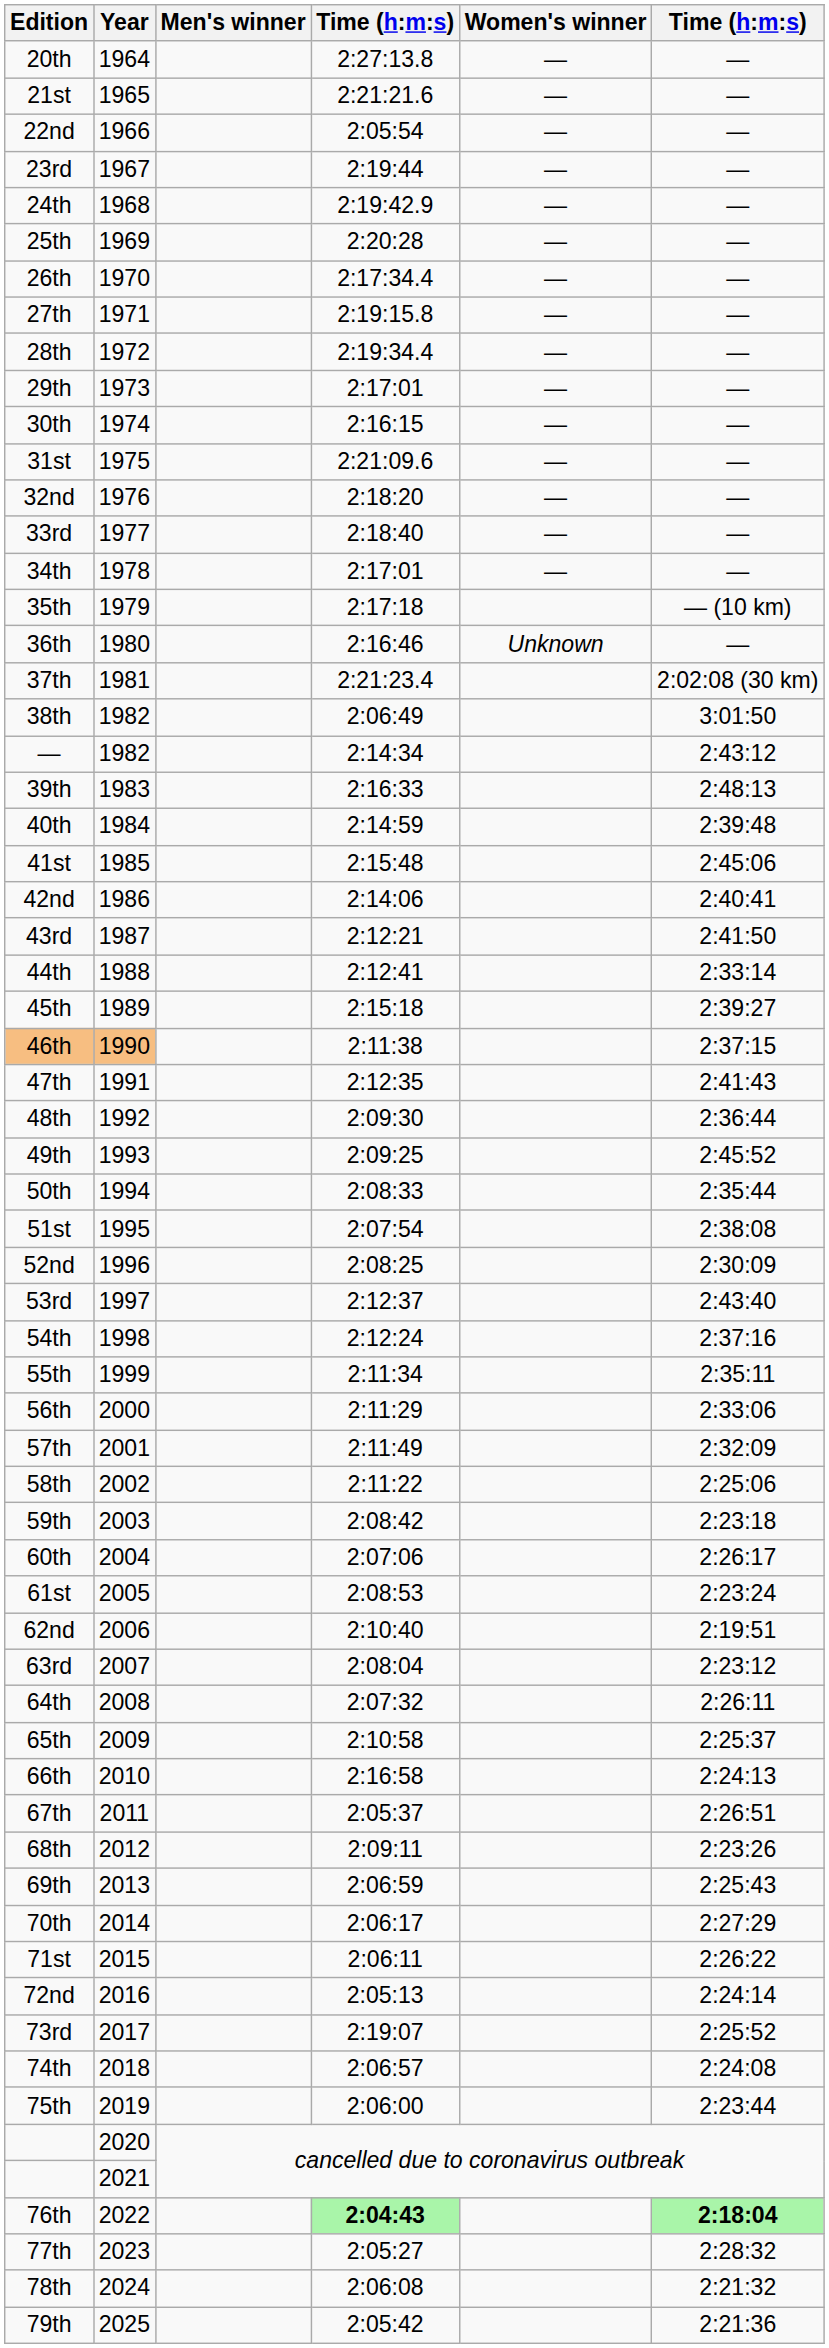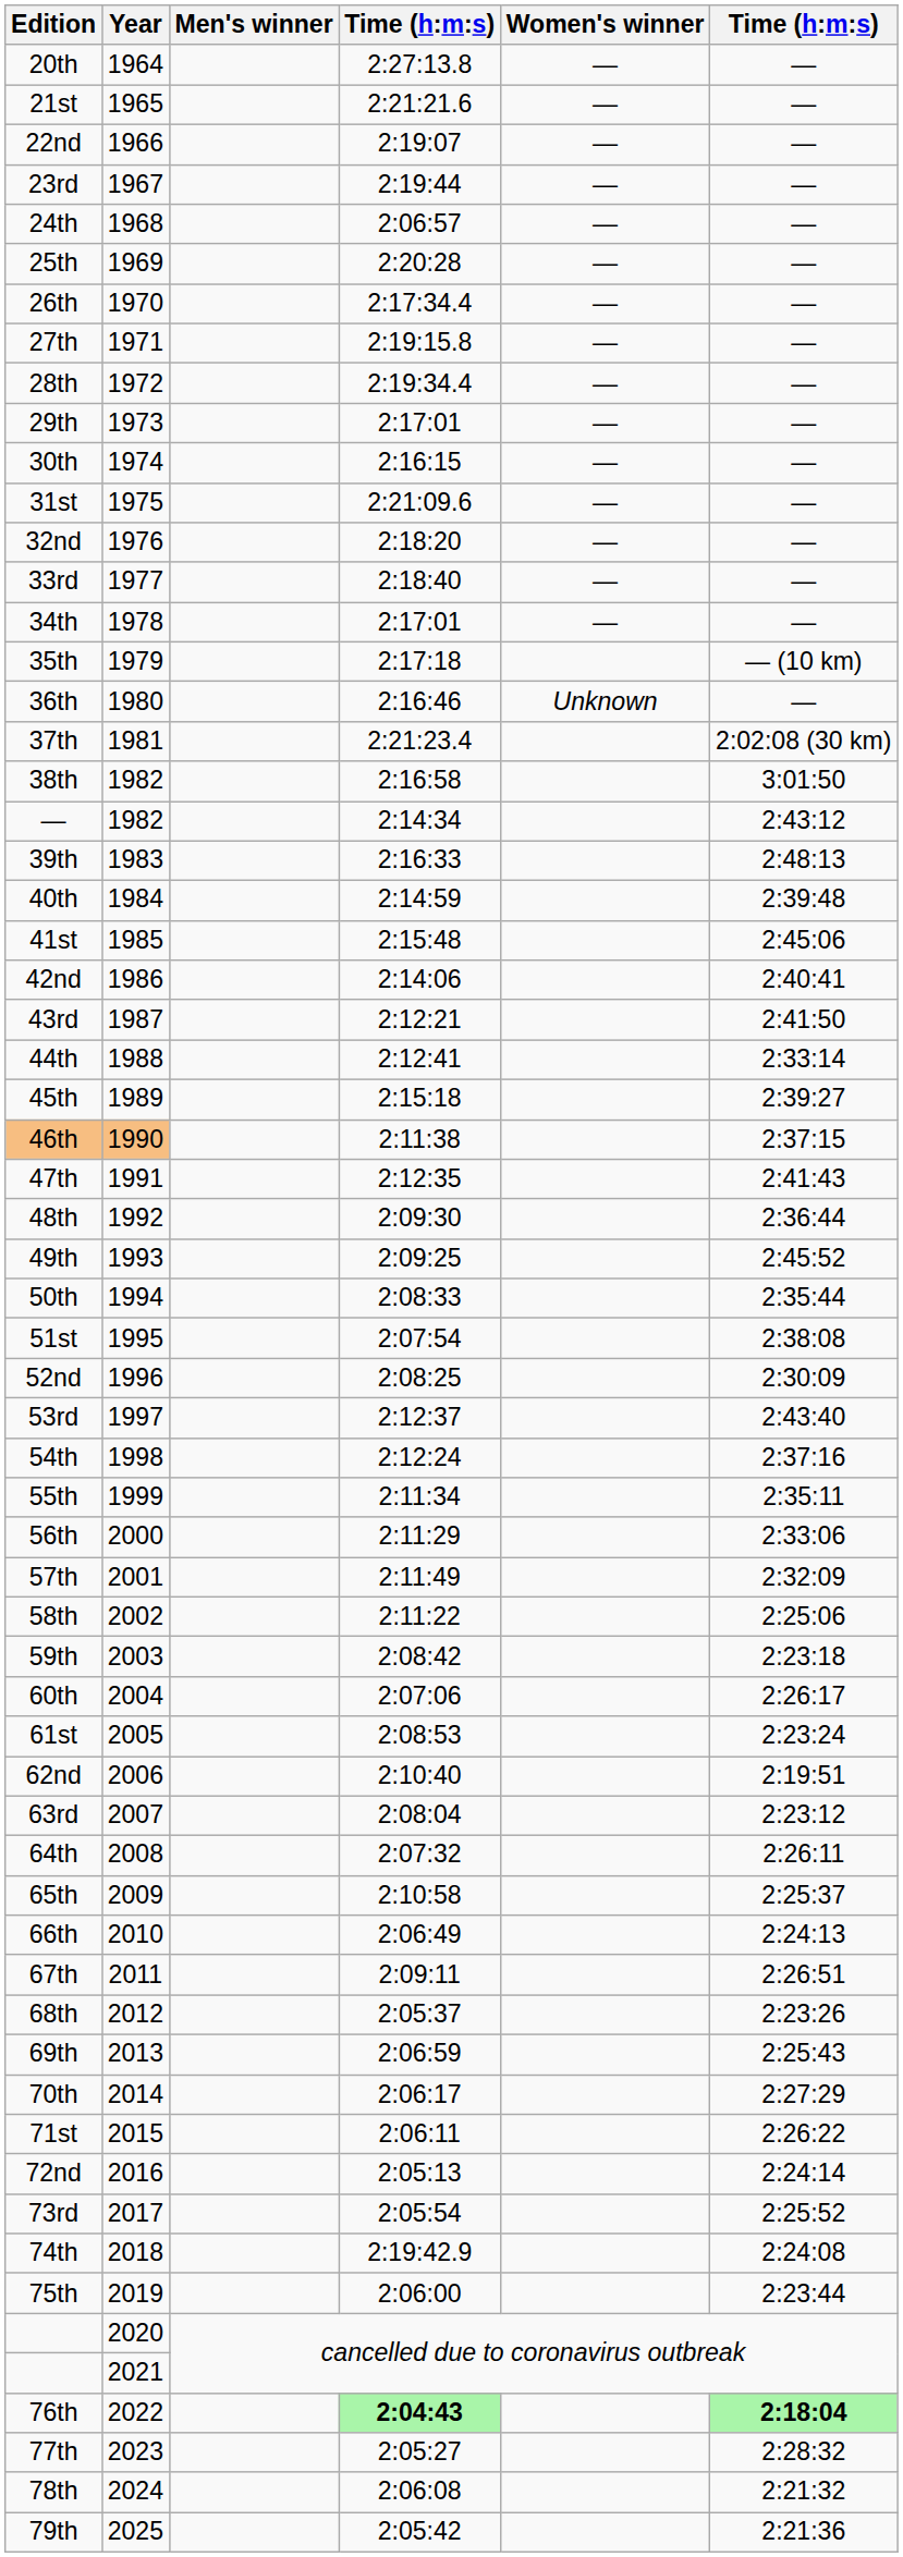 <table class="wikitable sortable" style="text-align:center">
 <tr>
 <th class=unsortable>Edition</th>
 <th>Year</th>
 <th class=unsortable>Men's winner</th>
 <th>Time (<a href='#'>h</a>:<a href='#'>m</a>:<a href='#'>s</a>)</th>
 <th class=unsortable>Women's winner</th>
 <th>Time (<a href='#'>h</a>:<a href='#'>m</a>:<a href='#'>s</a>)</th>
 </tr>
 <tr>
 <td>20th</td>
 <td>1964</td>
 <td align=left></td>
 <td>2:27:13.8</td>
 <td>—</td>
 <td>—</td>
 </tr>
 <tr>
 <td>21st</td>
 <td>1965</td>
 <td align=left></td>
 <td>2:21:21.6</td>
 <td>—</td>
 <td>—</td>
 </tr>
 <tr>
 <td>22nd</td>
 <td>1966</td>
 <td align=left></td>
-<td>2:05:54</td>
+<td>2:19:07</td>
 <td>—</td>
 <td>—</td>
 </tr>
 <tr>
 <td>23rd</td>
 <td>1967</td>
 <td align=left></td>
 <td>2:19:44</td>
 <td>—</td>
 <td>—</td>
 </tr>
 <tr>
 <td>24th</td>
 <td>1968</td>
 <td align=left></td>
-<td>2:19:42.9</td>
+<td>2:06:57</td>
 <td>—</td>
 <td>—</td>
 </tr>
 <tr>
 <td>25th</td>
 <td>1969</td>
 <td align=left></td>
 <td>2:20:28</td>
 <td>—</td>
 <td>—</td>
 </tr>
 <tr>
 <td>26th</td>
 <td>1970</td>
 <td align=left></td>
 <td>2:17:34.4</td>
 <td>—</td>
 <td>—</td>
 </tr>
 <tr>
 <td>27th</td>
 <td>1971</td>
 <td align=left></td>
 <td>2:19:15.8</td>
 <td>—</td>
 <td>—</td>
 </tr>
 <tr>
 <td>28th</td>
 <td>1972</td>
 <td align=left></td>
 <td>2:19:34.4</td>
 <td>—</td>
 <td>—</td>
 </tr>
 <tr>
 <td>29th</td>
 <td>1973</td>
 <td align=left></td>
 <td>2:17:01</td>
 <td>—</td>
 <td>—</td>
 </tr>
 <tr>
 <td>30th</td>
 <td>1974</td>
 <td align=left></td>
 <td>2:16:15</td>
 <td>—</td>
 <td>—</td>
 </tr>
 <tr>
 <td>31st</td>
 <td>1975</td>
 <td align=left></td>
 <td>2:21:09.6</td>
 <td>—</td>
 <td>—</td>
 </tr>
 <tr>
 <td>32nd</td>
 <td>1976</td>
 <td align=left></td>
 <td>2:18:20</td>
 <td>—</td>
 <td>—</td>
 </tr>
 <tr>
 <td>33rd</td>
 <td>1977</td>
 <td align=left></td>
 <td>2:18:40</td>
 <td>—</td>
 <td>—</td>
 </tr>
 <tr>
 <td>34th</td>
 <td>1978</td>
 <td align=left></td>
 <td>2:17:01</td>
 <td>—</td>
 <td>—</td>
 </tr>
 <tr>
 <td>35th</td>
 <td>1979</td>
 <td align=left></td>
 <td>2:17:18</td>
 <td align=left></td>
 <td>— (10 km)</td>
 </tr>
 <tr>
 <td>36th</td>
 <td>1980</td>
 <td align=left></td>
 <td>2:16:46</td>
 <td><em>Unknown</em></td>
 <td>—</td>
 </tr>
 <tr>
 <td>37th</td>
 <td>1981</td>
 <td align=left></td>
 <td>2:21:23.4</td>
 <td align=left></td>
 <td>2:02:08 (30 km)</td>
 </tr>
 <tr>
 <td>38th</td>
 <td>1982</td>
 <td align=left></td>
-<td>2:06:49</td>
+<td>2:16:58</td>
 <td align=left></td>
 <td>3:01:50</td>
 </tr>
 <tr>
 <td>—</td>
 <td>1982</td>
 <td align=left></td>
 <td>2:14:34</td>
 <td align=left></td>
 <td>2:43:12</td>
 </tr>
 <tr>
 <td>39th</td>
 <td>1983</td>
 <td align=left></td>
 <td>2:16:33</td>
 <td align=left></td>
 <td>2:48:13</td>
 </tr>
 <tr>
 <td>40th</td>
 <td>1984</td>
 <td align=left></td>
 <td>2:14:59</td>
 <td align=left></td>
 <td>2:39:48</td>
 </tr>
 <tr>
 <td>41st</td>
 <td>1985</td>
 <td align=left></td>
 <td>2:15:48</td>
 <td align=left></td>
 <td>2:45:06</td>
 </tr>
 <tr>
 <td>42nd</td>
 <td>1986</td>
 <td align=left></td>
 <td>2:14:06</td>
 <td align=left></td>
 <td>2:40:41</td>
 </tr>
 <tr>
 <td>43rd</td>
 <td>1987</td>
 <td align=left></td>
 <td>2:12:21</td>
 <td align=left></td>
 <td>2:41:50</td>
 </tr>
 <tr>
 <td>44th</td>
 <td>1988</td>
 <td align=left></td>
 <td>2:12:41</td>
 <td align=left></td>
 <td>2:33:14</td>
 </tr>
 <tr>
 <td>45th</td>
 <td>1989</td>
 <td align=left></td>
 <td>2:15:18</td>
 <td align=left></td>
 <td>2:39:27</td>
 </tr>
 <tr>
 <td bgcolor=#F7BE81>46th</td>
 <td bgcolor=#F7BE81>1990</td>
 <td align=left></td>
 <td>2:11:38</td>
 <td align=left></td>
 <td>2:37:15</td>
 </tr>
 <tr>
 <td>47th</td>
 <td>1991</td>
 <td align=left></td>
 <td>2:12:35</td>
 <td align=left></td>
 <td>2:41:43</td>
 </tr>
 <tr>
 <td>48th</td>
 <td>1992</td>
 <td align=left></td>
 <td>2:09:30</td>
 <td align=left></td>
 <td>2:36:44</td>
 </tr>
 <tr>
 <td>49th</td>
 <td>1993</td>
 <td align=left></td>
 <td>2:09:25</td>
 <td align=left></td>
 <td>2:45:52</td>
 </tr>
 <tr>
 <td>50th</td>
 <td>1994</td>
 <td align=left></td>
 <td>2:08:33</td>
 <td align=left></td>
 <td>2:35:44</td>
 </tr>
 <tr>
 <td>51st</td>
 <td>1995</td>
 <td align=left></td>
 <td>2:07:54</td>
 <td align=left></td>
 <td>2:38:08</td>
 </tr>
 <tr>
 <td>52nd</td>
 <td>1996</td>
 <td align=left></td>
 <td>2:08:25</td>
 <td align=left></td>
 <td>2:30:09</td>
 </tr>
 <tr>
 <td>53rd</td>
 <td>1997</td>
 <td align=left></td>
 <td>2:12:37</td>
 <td align=left></td>
 <td>2:43:40</td>
 </tr>
 <tr>
 <td>54th</td>
 <td>1998</td>
 <td align=left></td>
 <td>2:12:24</td>
 <td align=left></td>
 <td>2:37:16</td>
 </tr>
 <tr>
 <td>55th</td>
 <td>1999</td>
 <td align=left></td>
 <td>2:11:34</td>
 <td align=left></td>
 <td>2:35:11</td>
 </tr>
 <tr>
 <td>56th</td>
 <td>2000</td>
 <td align=left></td>
 <td>2:11:29</td>
 <td align=left></td>
 <td>2:33:06</td>
 </tr>
 <tr>
 <td>57th</td>
 <td>2001</td>
 <td align=left></td>
 <td>2:11:49</td>
 <td align=left></td>
 <td>2:32:09</td>
 </tr>
 <tr>
 <td>58th</td>
 <td>2002</td>
 <td align=left></td>
 <td>2:11:22</td>
 <td align=left></td>
 <td>2:25:06</td>
 </tr>
 <tr>
 <td>59th</td>
 <td>2003</td>
 <td align=left></td>
 <td>2:08:42</td>
 <td align=left></td>
 <td>2:23:18</td>
 </tr>
 <tr>
 <td>60th</td>
 <td>2004</td>
 <td align=left></td>
 <td>2:07:06</td>
 <td align=left></td>
 <td>2:26:17</td>
 </tr>
 <tr>
 <td>61st</td>
 <td>2005</td>
 <td align=left></td>
 <td>2:08:53</td>
 <td align=left></td>
 <td>2:23:24</td>
 </tr>
 <tr>
 <td>62nd</td>
 <td>2006</td>
 <td align=left></td>
 <td>2:10:40</td>
 <td align=left></td>
 <td>2:19:51</td>
 </tr>
 <tr>
 <td>63rd</td>
 <td>2007</td>
 <td align=left></td>
 <td>2:08:04</td>
 <td align=left></td>
 <td>2:23:12</td>
 </tr>
 <tr>
 <td>64th</td>
 <td>2008</td>
 <td align=left></td>
 <td>2:07:32</td>
 <td align=left></td>
 <td>2:26:11</td>
 </tr>
 <tr>
 <td>65th</td>
 <td>2009</td>
 <td align=left></td>
 <td>2:10:58</td>
 <td align=left></td>
 <td>2:25:37</td>
 </tr>
 <tr>
 <td>66th</td>
 <td>2010</td>
 <td align=left></td>
-<td>2:16:58</td>
+<td>2:06:49</td>
 <td align=left></td>
 <td>2:24:13</td>
 </tr>
 <tr>
 <td>67th</td>
 <td>2011</td>
 <td align=left></td>
-<td>2:05:37</td>
+<td>2:09:11</td>
 <td align=left></td>
 <td>2:26:51</td>
 </tr>
 <tr>
 <td>68th</td>
 <td>2012</td>
 <td align=left></td>
-<td>2:09:11</td>
+<td>2:05:37</td>
 <td align=left></td>
 <td>2:23:26</td>
 </tr>
 <tr>
 <td>69th</td>
 <td>2013</td>
 <td align=left></td>
 <td>2:06:59</td>
 <td align=left></td>
 <td>2:25:43</td>
 </tr>
 <tr>
 <td>70th</td>
 <td>2014</td>
 <td align=left></td>
 <td>2:06:17</td>
 <td align=left></td>
 <td>2:27:29</td>
 </tr>
 <tr>
 <td>71st</td>
 <td>2015</td>
 <td align=left></td>
 <td>2:06:11</td>
 <td align=left></td>
 <td>2:26:22</td>
 </tr>
 <tr>
 <td>72nd</td>
 <td>2016</td>
 <td align=left></td>
 <td>2:05:13</td>
 <td align=left></td>
 <td>2:24:14</td>
 </tr>
 <tr>
 <td>73rd</td>
 <td>2017</td>
 <td align=left></td>
-<td>2:19:07</td>
+<td>2:05:54</td>
 <td align=left></td>
 <td>2:25:52</td>
 </tr>
 <tr>
 <td>74th</td>
 <td>2018</td>
 <td align=left></td>
-<td>2:06:57</td>
+<td>2:19:42.9</td>
 <td align=left></td>
 <td>2:24:08</td>
 </tr>
 <tr>
 <td>75th</td>
 <td>2019</td>
 <td align=left></td>
 <td>2:06:00</td>
 <td align=left></td>
 <td>2:23:44</td>
 </tr>
 <tr>
 <td></td>
 <td>2020</td>
 <td rowspan=2 colspan="4" align="center"><em>cancelled due to coronavirus outbreak</em></td>
 </tr>
 <tr>
 <td></td>
 <td>2021</td>
 </tr>
 <tr>
 <td>76th</td>
 <td>2022</td>
 <td align=left></td>
 <td bgcolor=#A9F5A9><strong>2:04:43</strong></td>
 <td align=left></td>
 <td bgcolor=#A9F5A9><strong>2:18:04</strong></td>
 </tr>
 <tr>
 <td>77th</td>
 <td>2023</td>
 <td align=left></td>
 <td>2:05:27</td>
 <td align=left></td>
 <td>2:28:32</td>
 </tr>
 <tr>
 <td>78th</td>
 <td>2024</td>
 <td align=left></td>
 <td>2:06:08</td>
 <td align=left></td>
 <td>2:21:32</td>
 </tr>
 <tr>
 <td>79th</td>
 <td>2025</td>
 <td align=left></td>
 <td>2:05:42</td>
 <td align=left></td>
 <td>2:21:36</td>
 </tr>
 </table>
